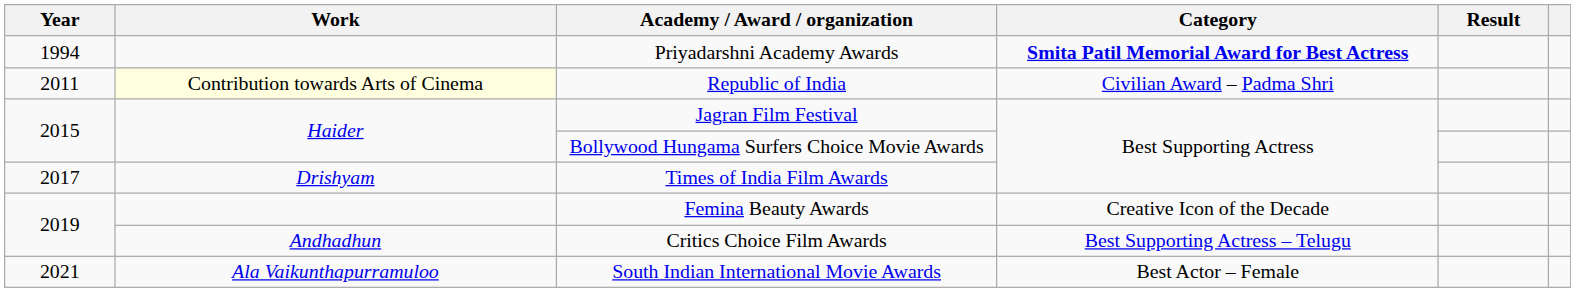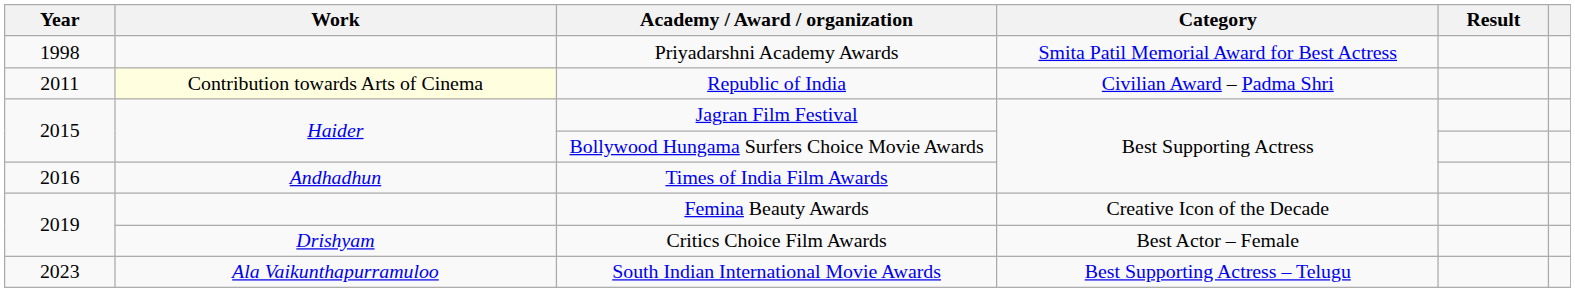 <table class="wikitable sortable" style="width:100%;">
 <tr>
 <th style="width:5%;">Year</th>
 <th style="width:20%;">Work</th>
 <th style="width:20%;">Academy / Award / organization</th>
 <th style="width:20%;">Category</th>
 <th style="width:5%;">Result</th>
 <th style="width:1%;" class="unsortable"></th>
 </tr>
 <tr>
-<td style="text-align:center;">1994</td>
+<td style="text-align:center;">1998</td>
 <td></td>
 <td style="text-align:center;">Priyadarshni Academy Awards</td>
-<td style="text-align:center;"><strong><a href='#'>Smita Patil Memorial Award for Best Actress</a></strong></td>
+<td style="text-align:center;"><a href='#'>Smita Patil Memorial Award for Best Actress</a></td>
 <td></td>
 <td style="text-align:center;"></td>
 </tr>
 <tr>
 <td style="text-align:center;">2011</td>
 <td style="background: lightyellow; text-align:center;">Contribution towards Arts of Cinema</td>
 <td style="text-align:center;"><a href='#'>Republic of India</a></td>
 <td style="text-align:center;"><a href='#'>Civilian Award</a> – <a href='#'>Padma Shri</a></td>
 <td></td>
 <td style="text-align:center;"></td>
 </tr>
 <tr>
 <td style="text-align:center;" rowspan="2">2015</td>
 <td style="text-align:center;" rowspan="2"><em><a href='#'>Haider</a></em></td>
 <td style="text-align:center;"><a href='#'>Jagran Film Festival</a></td>
 <td rowspan="3" style="text-align:center;">Best Supporting Actress</td>
 <td></td>
 <td style="text-align:center;"></td>
 </tr>
 <tr>
 <td style="text-align:center;"><a href='#'>Bollywood Hungama</a> Surfers Choice Movie Awards</td>
 <td></td>
 <td style="text-align:center;"></td>
 </tr>
 <tr>
-<td style="text-align:center;">2017</td>
-<td style="text-align:center;"><em><a href='#'>Drishyam</a></em></td>
+<td style="text-align:center;">2016</td>
+<td style="text-align:center;"><em><a href='#'>Andhadhun</a></em></td>
 <td style="text-align:center;"><a href='#'>Times of India Film Awards</a></td>
 <td></td>
 <td style="text-align:center;"></td>
 </tr>
 <tr>
 <td style="text-align:center;" rowspan="2">2019</td>
 <td></td>
 <td style="text-align:center;"><a href='#'>Femina</a> Beauty Awards</td>
 <td style="text-align:center;">Creative Icon of the Decade</td>
 <td></td>
 <td style="text-align:center;"></td>
 </tr>
 <tr>
-<td style="text-align:center;"><em><a href='#'>Andhadhun</a></em></td>
+<td style="text-align:center;"><em><a href='#'>Drishyam</a></em></td>
 <td style="text-align:center;">Critics Choice Film Awards</td>
+<td style="text-align:center;">Best Actor – Female</td>
+<td></td>
+<td style="text-align:center;"></td>
+</tr>
+<tr>
+<td style="text-align:center;">2023</td>
+<td style="text-align:center;"><em><a href='#'>Ala Vaikunthapurramuloo</a></em></td>
+<td style="text-align:center;"><a href='#'>South Indian International Movie Awards</a></td>
 <td style="text-align:center;"><a href='#'>Best Supporting Actress – Telugu</a></td>
 <td></td>
 <td style="text-align:center;"></td>
 </tr>
-<tr>
-<td style="text-align:center;">2021</td>
-<td style="text-align:center;"><em><a href='#'>Ala Vaikunthapurramuloo</a></em></td>
-<td style="text-align:center;"><a href='#'>South Indian International Movie Awards</a></td>
-<td style="text-align:center;">Best Actor – Female</td>
-<td></td>
-<td style="text-align:center;"></td>
-</tr>
 </table>
